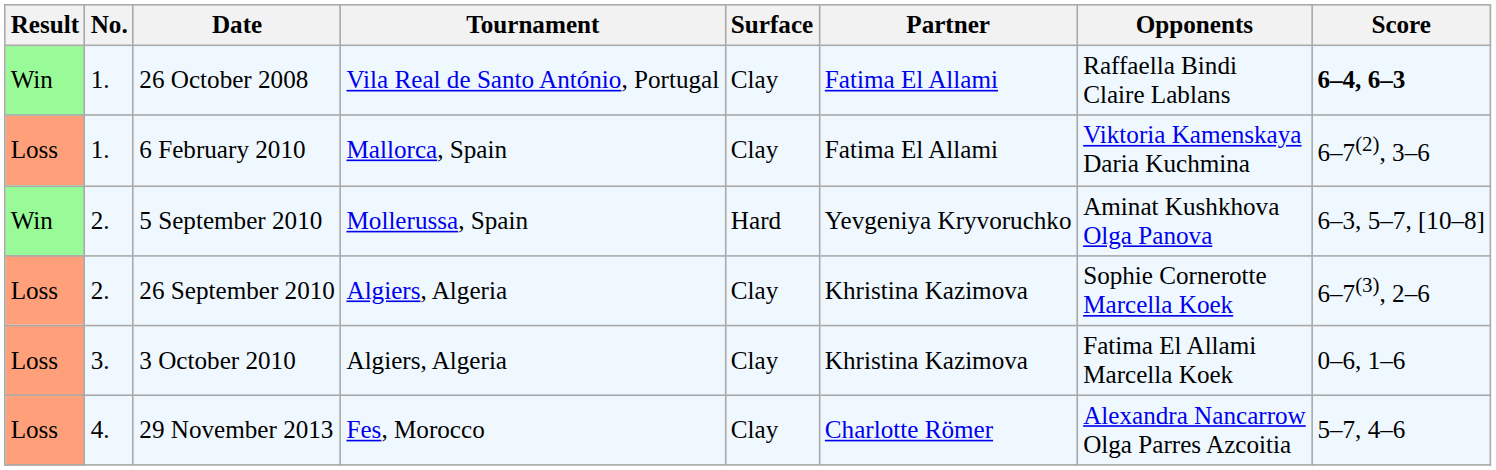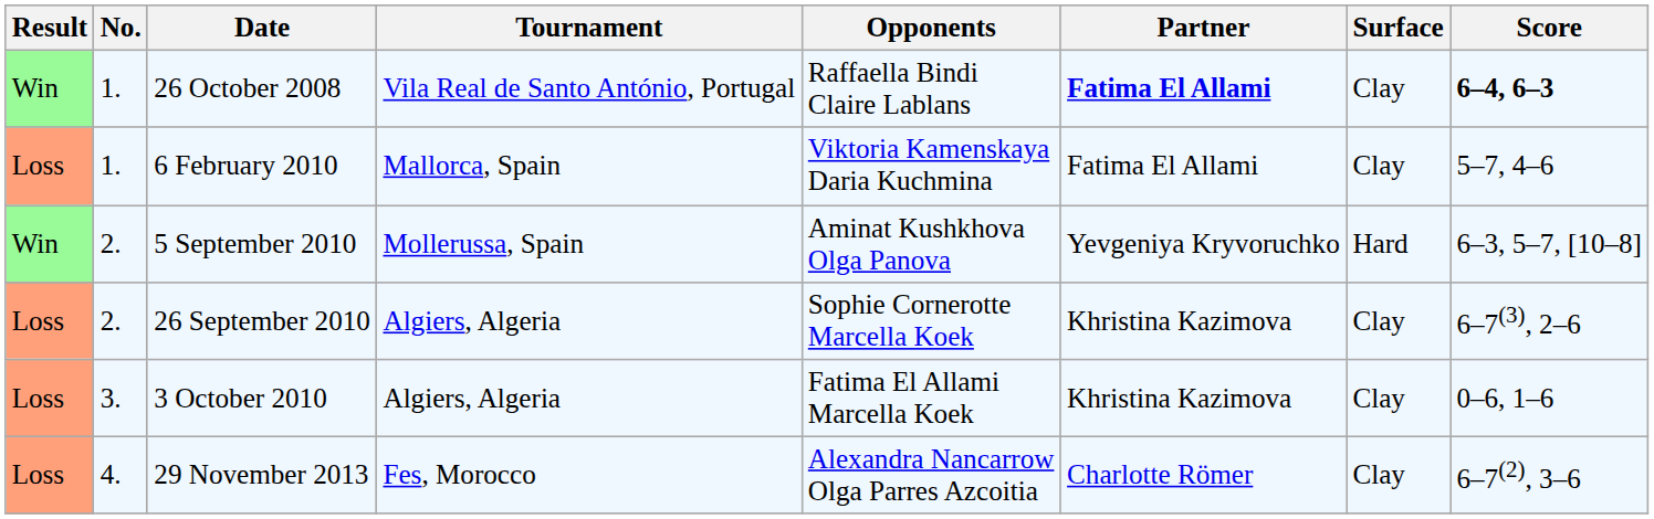 <table class="sortable wikitable" style=font-size:97%>
 <tr>
 <th>Result</th>
 <th>No.</th>
 <th>Date</th>
 <th>Tournament</th>
+<th>Opponents</th>
+<th>Partner</th>
 <th>Surface</th>
-<th>Partner</th>
-<th>Opponents</th>
 <th class="unsortable">Score</th>
 </tr>
 <tr style="background:#f0f8ff;">
 <td style="background:#98fb98;">Win</td>
 <td>1.</td>
 <td>26 October 2008</td>
 <td><a href='#'>Vila Real de Santo António</a>, Portugal</td>
+<td> Raffaella Bindi <br>  Claire Lablans</td>
+<td><strong> <a href='#'>Fatima El Allami</a></strong></td>
 <td>Clay</td>
-<td> <a href='#'>Fatima El Allami</a></td>
-<td> Raffaella Bindi <br>  Claire Lablans</td>
 <td><strong>6–4, 6–3</strong></td>
 </tr>
 <tr style="background:#f0f8ff;">
 <td style="background:#ffa07a;">Loss</td>
 <td>1.</td>
 <td>6 February 2010</td>
 <td><a href='#'>Mallorca</a>, Spain</td>
+<td> <a href='#'>Viktoria Kamenskaya</a> <br>  Daria Kuchmina</td>
+<td> Fatima El Allami</td>
 <td>Clay</td>
-<td> Fatima El Allami</td>
-<td> <a href='#'>Viktoria Kamenskaya</a> <br>  Daria Kuchmina</td>
-<td>6–7<sup>(2)</sup>, 3–6</td>
+<td>5–7, 4–6</td>
 </tr>
 <tr style="background:#f0f8ff;">
 <td style="background:#98fb98;">Win</td>
 <td>2.</td>
 <td>5 September 2010</td>
 <td><a href='#'>Mollerussa</a>, Spain</td>
+<td> Aminat Kushkhova <br>  <a href='#'>Olga Panova</a></td>
+<td> Yevgeniya Kryvoruchko</td>
 <td>Hard</td>
-<td> Yevgeniya Kryvoruchko</td>
-<td> Aminat Kushkhova <br>  <a href='#'>Olga Panova</a></td>
 <td>6–3, 5–7, [10–8]</td>
 </tr>
 <tr style="background:#f0f8ff;">
 <td style="background:#ffa07a;">Loss</td>
 <td>2.</td>
 <td>26 September 2010</td>
 <td><a href='#'>Algiers</a>, Algeria</td>
+<td> Sophie Cornerotte <br>  <a href='#'>Marcella Koek</a></td>
+<td> Khristina Kazimova</td>
 <td>Clay</td>
-<td> Khristina Kazimova</td>
-<td> Sophie Cornerotte <br>  <a href='#'>Marcella Koek</a></td>
 <td>6–7<sup>(3)</sup>, 2–6</td>
 </tr>
 <tr style="background:#f0f8ff;">
 <td style="background:#ffa07a;">Loss</td>
 <td>3.</td>
 <td>3 October 2010</td>
 <td>Algiers, Algeria</td>
+<td> Fatima El Allami <br>  Marcella Koek</td>
+<td> Khristina Kazimova</td>
 <td>Clay</td>
-<td> Khristina Kazimova</td>
-<td> Fatima El Allami <br>  Marcella Koek</td>
 <td>0–6, 1–6</td>
 </tr>
 <tr style="background:#f0f8ff;">
 <td style="background:#ffa07a;">Loss</td>
 <td>4.</td>
 <td>29 November 2013</td>
 <td><a href='#'>Fes</a>, Morocco</td>
+<td> <a href='#'>Alexandra Nancarrow</a> <br>  Olga Parres Azcoitia</td>
+<td> <a href='#'>Charlotte Römer</a></td>
 <td>Clay</td>
-<td> <a href='#'>Charlotte Römer</a></td>
-<td> <a href='#'>Alexandra Nancarrow</a> <br>  Olga Parres Azcoitia</td>
-<td>5–7, 4–6</td>
+<td>6–7<sup>(2)</sup>, 3–6</td>
 </tr>
 </table>
